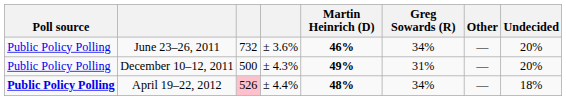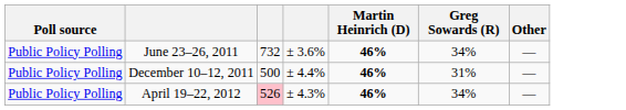 <table class="wikitable" style="text-align:center">
 <tr valign= bottom>
 <th>Poll source</th>
 <th></th>
 <th></th>
 <th></th>
 <th style="width:100px;">Martin<br>Heinrich (D)</th>
 <th style="width:100px;">Greg<br>Sowards (R)</th>
 <th>Other</th>
-<th>Undecided</th>
 </tr>
 <tr>
 <td align=left><a href='#'>Public Policy Polling</a></td>
 <td>June 23–26, 2011</td>
 <td>732</td>
 <td>± 3.6%</td>
 <td><strong>46%</strong></td>
 <td>34%</td>
 <td>—</td>
-<td>20%</td>
 </tr>
 <tr>
 <td align=left><a href='#'>Public Policy Polling</a></td>
 <td>December 10–12, 2011</td>
 <td>500</td>
-<td>± 4.3%</td>
-<td><strong>49%</strong></td>
+<td>± 4.4%</td>
+<td><strong>46%</strong></td>
 <td>31%</td>
 <td>—</td>
-<td>20%</td>
 </tr>
 <tr>
-<td align=left><strong><a href='#'>Public Policy Polling</a></strong></td>
+<td align=left><a href='#'>Public Policy Polling</a></td>
 <td>April 19–22, 2012</td>
 <td style="background: pink;">526</td>
-<td>± 4.4%</td>
-<td><strong>48%</strong></td>
+<td>± 4.3%</td>
+<td><strong>46%</strong></td>
 <td>34%</td>
 <td>—</td>
-<td>18%</td>
 </tr>
 </table>
